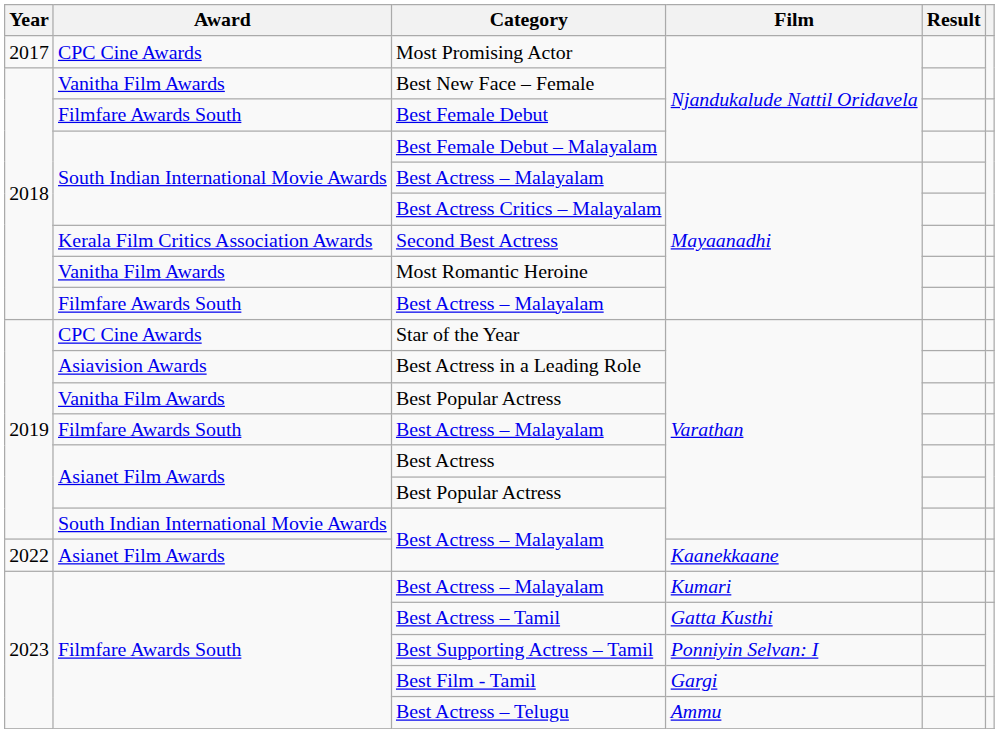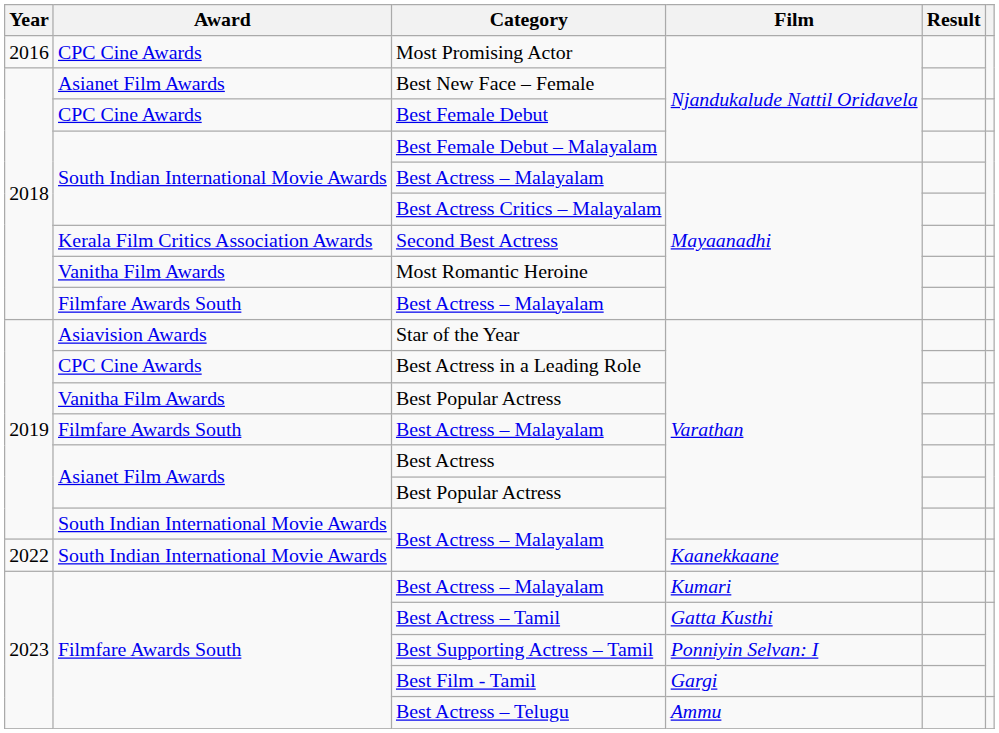 <table class="wikitable plainrowheaders">
 <tr>
 <th scope="col">Year</th>
 <th scope="col">Award</th>
 <th scope="col">Category</th>
 <th scope="col">Film</th>
 <th scope="col">Result</th>
 <th scope="col"></th>
 </tr>
 <tr>
-<td>2017</td>
+<td>2016</td>
 <td><a href='#'>CPC Cine Awards</a></td>
 <td>Most Promising Actor</td>
 <td rowspan="4"><em><a href='#'>Njandukalude Nattil Oridavela</a></em></td>
 <td></td>
 <td rowspan="2"></td>
 </tr>
 <tr>
 <td rowspan="8">2018</td>
-<td><a href='#'>Vanitha Film Awards</a></td>
+<td><a href='#'>Asianet Film Awards</a></td>
 <td>Best New Face – Female</td>
 <td></td>
 </tr>
 <tr>
-<td><a href='#'>Filmfare Awards South</a></td>
+<td><a href='#'>CPC Cine Awards</a></td>
 <td><a href='#'>Best Female Debut</a></td>
 <td></td>
 <td></td>
 </tr>
 <tr>
 <td rowspan="3"><a href='#'>South Indian International Movie Awards</a></td>
 <td><a href='#'>Best Female Debut – Malayalam</a></td>
 <td></td>
 <td rowspan=3><br></td>
 </tr>
 <tr>
 <td><a href='#'>Best Actress – Malayalam</a></td>
 <td rowspan="5"><em><a href='#'>Mayaanadhi</a></em></td>
 <td></td>
 </tr>
 <tr>
 <td><a href='#'>Best Actress Critics – Malayalam</a></td>
 <td></td>
 </tr>
 <tr>
 <td><a href='#'>Kerala Film Critics Association Awards</a></td>
 <td><a href='#'>Second Best Actress</a></td>
 <td></td>
 <td></td>
 </tr>
 <tr>
 <td><a href='#'>Vanitha Film Awards</a></td>
 <td>Most Romantic Heroine</td>
 <td></td>
 <td></td>
 </tr>
 <tr>
 <td><a href='#'>Filmfare Awards South</a></td>
 <td><a href='#'>Best Actress – Malayalam</a></td>
 <td></td>
 <td></td>
 </tr>
 <tr>
 <td rowspan="7">2019</td>
-<td><a href='#'>CPC Cine Awards</a></td>
+<td><a href='#'>Asiavision Awards</a></td>
 <td>Star of the Year</td>
 <td rowspan="7"><em><a href='#'>Varathan</a></em></td>
 <td></td>
 <td></td>
 </tr>
 <tr>
-<td><a href='#'>Asiavision Awards</a></td>
+<td><a href='#'>CPC Cine Awards</a></td>
 <td>Best Actress in a Leading Role</td>
 <td></td>
 <td></td>
 </tr>
 <tr>
 <td><a href='#'>Vanitha Film Awards</a></td>
 <td>Best Popular Actress</td>
 <td></td>
 <td></td>
 </tr>
 <tr>
 <td><a href='#'>Filmfare Awards South</a></td>
 <td><a href='#'>Best Actress – Malayalam</a></td>
 <td></td>
 <td></td>
 </tr>
 <tr>
 <td rowspan="2"><a href='#'>Asianet Film Awards</a></td>
 <td>Best Actress</td>
 <td></td>
 <td rowspan=2></td>
 </tr>
 <tr>
 <td>Best Popular Actress</td>
 <td></td>
 </tr>
 <tr>
 <td><a href='#'>South Indian International Movie Awards</a></td>
 <td rowspan="2"><a href='#'>Best Actress – Malayalam</a></td>
 <td></td>
 <td></td>
 </tr>
 <tr>
 <td>2022</td>
-<td><a href='#'>Asianet Film Awards</a></td>
+<td><a href='#'>South Indian International Movie Awards</a></td>
 <td><em><a href='#'>Kaanekkaane</a></em></td>
 <td></td>
 <td></td>
 </tr>
 <tr>
 <td rowspan="5">2023</td>
 <td rowspan="5"><a href='#'>Filmfare Awards South</a></td>
 <td><a href='#'>Best Actress – Malayalam</a></td>
 <td><em><a href='#'>Kumari</a></em></td>
 <td></td>
 <td></td>
 </tr>
 <tr>
 <td><a href='#'>Best Actress – Tamil</a></td>
 <td><em><a href='#'>Gatta Kusthi</a></em></td>
 <td></td>
 <td rowspan="3"></td>
 </tr>
 <tr>
 <td><a href='#'>Best Supporting Actress – Tamil</a></td>
 <td><em><a href='#'>Ponniyin Selvan: I</a></em></td>
 <td></td>
 </tr>
 <tr>
 <td><a href='#'>Best Film - Tamil</a></td>
 <td><em><a href='#'>Gargi</a></em></td>
 <td></td>
 </tr>
 <tr>
 <td><a href='#'>Best Actress – Telugu</a></td>
 <td><em><a href='#'>Ammu</a></em></td>
 <td></td>
 <td></td>
 </tr>
 </table>
